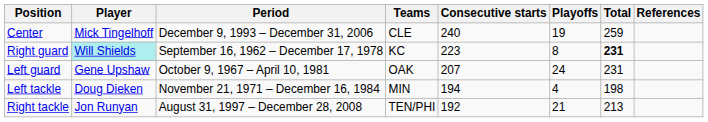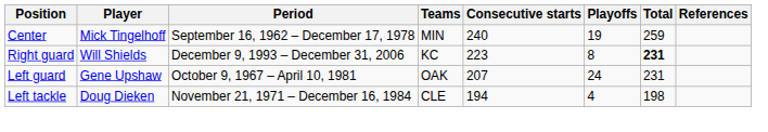 <table class="wikitable">
 <tr>
 <th>Position</th>
 <th>Player</th>
 <th>Period</th>
 <th>Teams</th>
 <th>Consecutive starts</th>
 <th>Playoffs</th>
 <th>Total</th>
 <th>References</th>
 </tr>
 <tr>
 <td><a href='#'>Center</a></td>
 <td><a href='#'>Mick Tingelhoff</a></td>
-<td>December 9, 1993 – December 31, 2006</td>
-<td>CLE</td>
+<td>September 16, 1962 – December 17, 1978</td>
+<td>MIN</td>
 <td>240</td>
 <td>19</td>
 <td>259</td>
 <td></td>
 </tr>
 <tr>
 <td><a href='#'>Right guard</a></td>
-<td style="background: paleturquoise;"><a href='#'>Will Shields</a></td>
-<td>September 16, 1962 – December 17, 1978</td>
+<td><a href='#'>Will Shields</a></td>
+<td>December 9, 1993 – December 31, 2006</td>
 <td>KC</td>
 <td>223</td>
 <td>8</td>
 <td><strong>231</strong></td>
 <td></td>
 </tr>
 <tr>
 <td><a href='#'>Left guard</a></td>
 <td><a href='#'>Gene Upshaw</a></td>
 <td>October 9, 1967 – April 10, 1981</td>
 <td>OAK</td>
 <td>207</td>
 <td>24</td>
 <td>231</td>
 <td></td>
 </tr>
 <tr>
 <td><a href='#'>Left tackle</a></td>
 <td><a href='#'>Doug Dieken</a></td>
 <td>November 21, 1971 – December 16, 1984</td>
-<td>MIN</td>
+<td>CLE</td>
 <td>194</td>
 <td>4</td>
 <td>198</td>
 <td></td>
 </tr>
-<tr>
-<td><a href='#'>Right tackle</a></td>
-<td><a href='#'>Jon Runyan</a></td>
-<td>August 31, 1997 – December 28, 2008</td>
-<td>TEN/PHI</td>
-<td>192</td>
-<td>21</td>
-<td>213</td>
-<td></td>
-</tr>
 </table>
